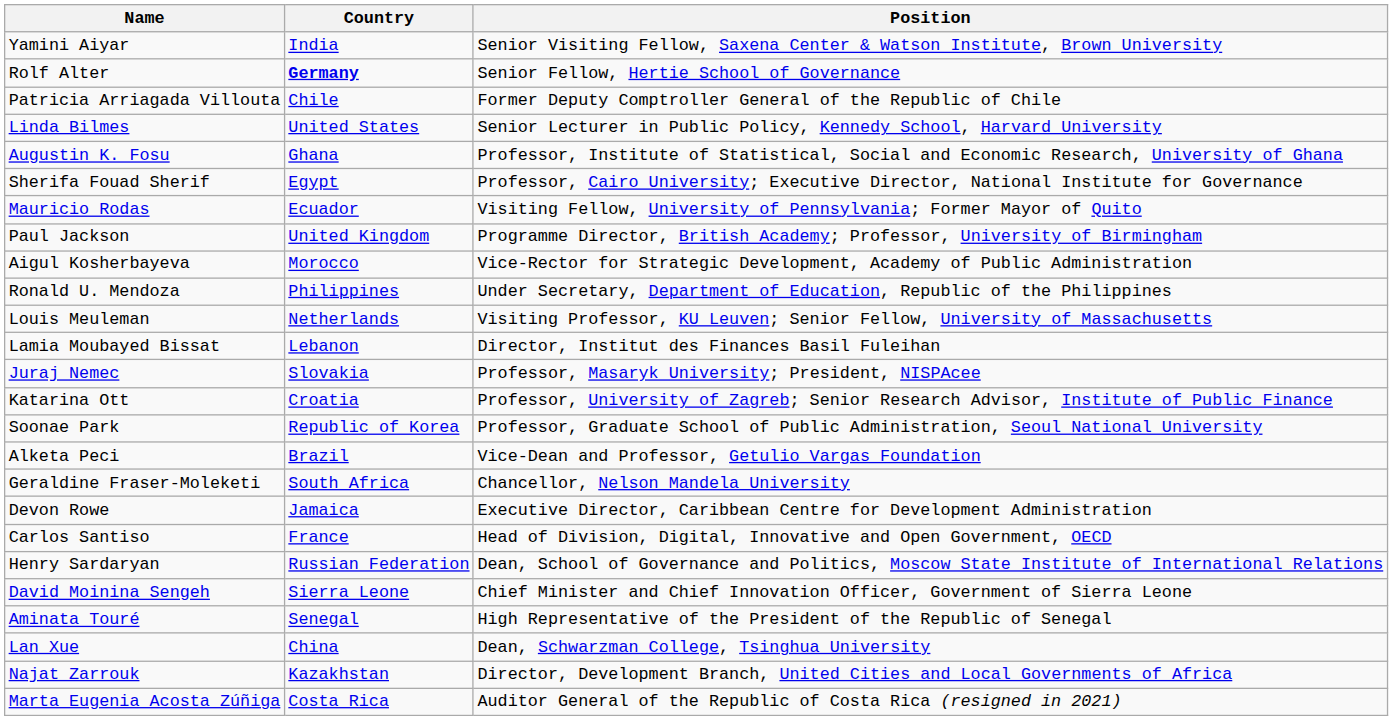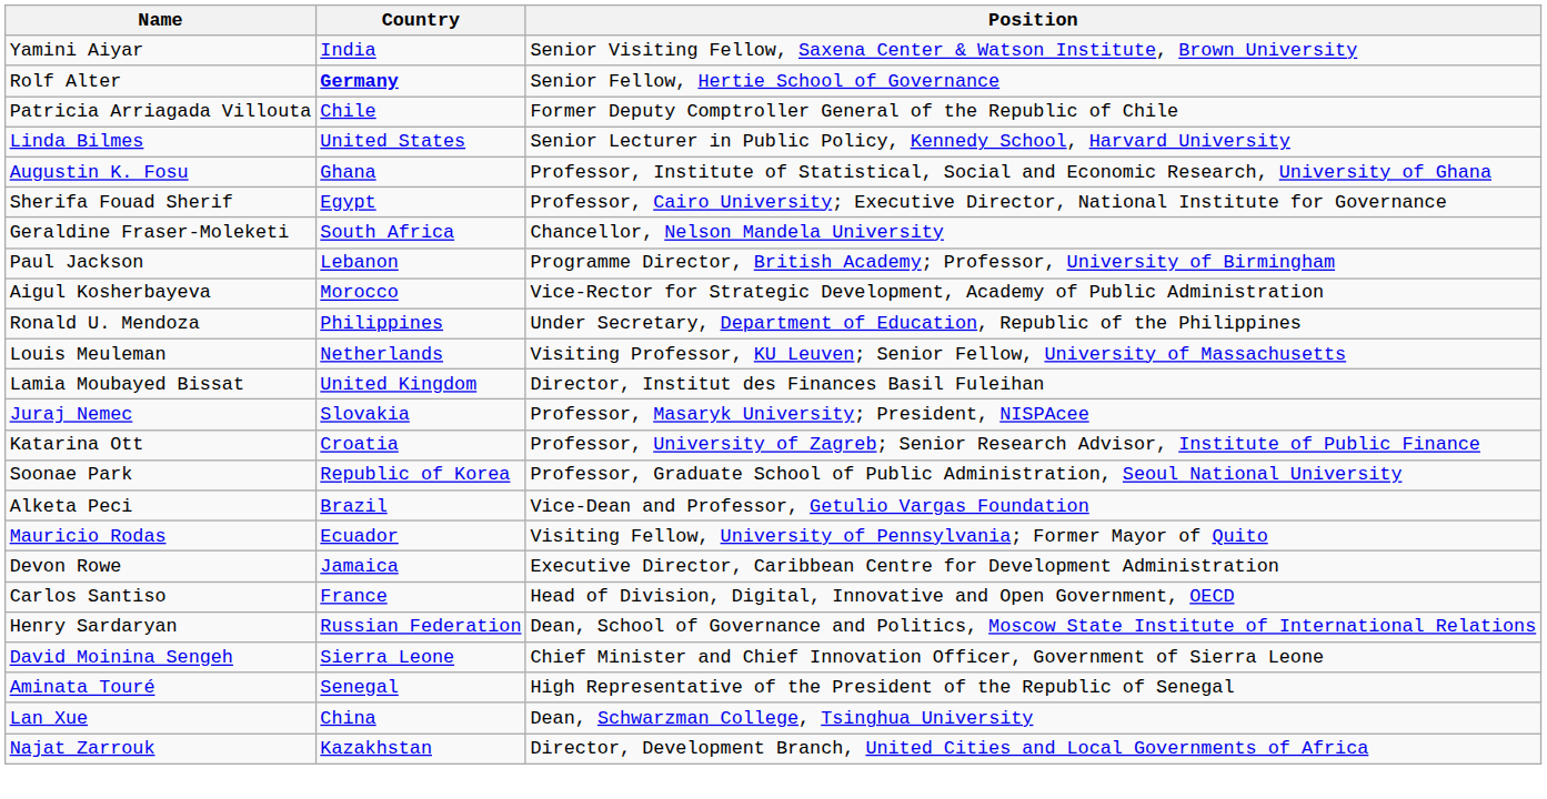 <table class="wikitable sortable">
 <tr>
 <th>Name</th>
 <th>Country</th>
 <th>Position</th>
 </tr>
 <tr>
 <td>Yamini Aiyar</td>
 <td><a href='#'>India</a></td>
 <td>Senior Visiting Fellow, <a href='#'>Saxena Center & Watson Institute</a>, <a href='#'>Brown University</a></td>
 </tr>
 <tr>
 <td>Rolf Alter</td>
 <td><strong><a href='#'>Germany</a></strong></td>
 <td>Senior Fellow, <a href='#'>Hertie School of Governance</a></td>
 </tr>
 <tr>
 <td>Patricia Arriagada Villouta</td>
 <td><a href='#'>Chile</a></td>
 <td>Former Deputy Comptroller General of the Republic of Chile</td>
 </tr>
 <tr>
 <td><a href='#'>Linda Bilmes</a></td>
 <td><a href='#'>United States</a></td>
 <td>Senior Lecturer in Public Policy, <a href='#'>Kennedy School</a>, <a href='#'>Harvard University</a></td>
 </tr>
 <tr>
 <td><a href='#'>Augustin K. Fosu</a></td>
 <td><a href='#'>Ghana</a></td>
 <td>Professor, Institute of Statistical, Social and Economic Research, <a href='#'>University of Ghana</a></td>
 </tr>
 <tr>
 <td>Sherifa Fouad Sherif</td>
 <td><a href='#'>Egypt</a></td>
 <td>Professor, <a href='#'>Cairo University</a>; Executive Director, National Institute for Governance</td>
 </tr>
 <tr>
-<td><a href='#'>Mauricio Rodas</a></td>
-<td><a href='#'>Ecuador</a></td>
-<td>Visiting Fellow, <a href='#'>University of Pennsylvania</a>; Former Mayor of <a href='#'>Quito</a></td>
+<td>Geraldine Fraser-Moleketi</td>
+<td><a href='#'>South Africa</a></td>
+<td>Chancellor, <a href='#'>Nelson Mandela University</a></td>
 </tr>
 <tr>
 <td>Paul Jackson</td>
-<td><a href='#'>United Kingdom</a></td>
+<td><a href='#'>Lebanon</a></td>
 <td>Programme Director, <a href='#'>British Academy</a>; Professor, <a href='#'>University of Birmingham</a></td>
 </tr>
 <tr>
 <td>Aigul Kosherbayeva</td>
 <td><a href='#'>Morocco</a></td>
 <td>Vice-Rector for Strategic Development, Academy of Public Administration</td>
 </tr>
 <tr>
 <td>Ronald U. Mendoza</td>
 <td><a href='#'>Philippines</a></td>
 <td>Under Secretary, <a href='#'>Department of Education</a>, Republic of the Philippines</td>
 </tr>
 <tr>
 <td>Louis Meuleman</td>
 <td><a href='#'>Netherlands</a></td>
 <td>Visiting Professor, <a href='#'>KU Leuven</a>; Senior Fellow, <a href='#'>University of Massachusetts</a></td>
 </tr>
 <tr>
 <td>Lamia Moubayed Bissat</td>
-<td><a href='#'>Lebanon</a></td>
+<td><a href='#'>United Kingdom</a></td>
 <td>Director, Institut des Finances Basil Fuleihan</td>
 </tr>
 <tr>
 <td><a href='#'>Juraj Nemec</a></td>
 <td><a href='#'>Slovakia</a></td>
 <td>Professor, <a href='#'>Masaryk University</a>; President, <a href='#'>NISPAcee</a></td>
 </tr>
 <tr>
 <td>Katarina Ott</td>
 <td><a href='#'>Croatia</a></td>
 <td>Professor, <a href='#'>University of Zagreb</a>; Senior Research Advisor, <a href='#'>Institute of Public Finance</a></td>
 </tr>
 <tr>
 <td>Soonae Park</td>
 <td><a href='#'>Republic of Korea</a></td>
 <td>Professor, Graduate School of Public Administration, <a href='#'>Seoul National University</a></td>
 </tr>
 <tr>
 <td>Alketa Peci</td>
 <td><a href='#'>Brazil</a></td>
 <td>Vice-Dean and Professor, <a href='#'>Getulio Vargas Foundation</a></td>
 </tr>
 <tr>
-<td>Geraldine Fraser-Moleketi</td>
-<td><a href='#'>South Africa</a></td>
-<td>Chancellor, <a href='#'>Nelson Mandela University</a></td>
+<td><a href='#'>Mauricio Rodas</a></td>
+<td><a href='#'>Ecuador</a></td>
+<td>Visiting Fellow, <a href='#'>University of Pennsylvania</a>; Former Mayor of <a href='#'>Quito</a></td>
 </tr>
 <tr>
 <td>Devon Rowe</td>
 <td><a href='#'>Jamaica</a></td>
 <td>Executive Director, Caribbean Centre for Development Administration</td>
 </tr>
 <tr>
 <td>Carlos Santiso</td>
 <td><a href='#'>France</a></td>
 <td>Head of Division, Digital, Innovative and Open Government, <a href='#'>OECD</a></td>
 </tr>
 <tr>
 <td>Henry Sardaryan</td>
 <td><a href='#'>Russian Federation</a></td>
 <td>Dean, School of Governance and Politics, <a href='#'>Moscow State Institute of International Relations</a></td>
 </tr>
 <tr>
 <td><a href='#'>David Moinina Sengeh</a></td>
 <td><a href='#'>Sierra Leone</a></td>
 <td>Chief Minister and Chief Innovation Officer, Government of Sierra Leone</td>
 </tr>
 <tr>
 <td><a href='#'>Aminata Touré</a></td>
 <td><a href='#'>Senegal</a></td>
 <td>High Representative of the President of the Republic of Senegal</td>
 </tr>
 <tr>
 <td><a href='#'>Lan Xue</a></td>
 <td><a href='#'>China</a></td>
 <td>Dean, <a href='#'>Schwarzman College</a>, <a href='#'>Tsinghua University</a></td>
 </tr>
 <tr>
 <td><a href='#'>Najat Zarrouk</a></td>
 <td><a href='#'>Kazakhstan</a></td>
 <td>Director, Development Branch, <a href='#'>United Cities and Local Governments of Africa</a></td>
 </tr>
-<tr>
-<td><a href='#'>Marta Eugenia Acosta Zúñiga</a></td>
-<td><a href='#'>Costa Rica</a></td>
-<td>Auditor General of the Republic of Costa Rica <em>(resigned in 2021)</em></td>
-</tr>
 </table>
